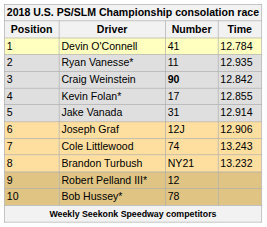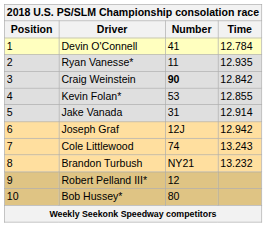 <table class="wikitable mw-collapsible mw-collapsed">
 <tr>
 <th colspan="4">2018 U.S. PS/SLM Championship consolation race</th>
 </tr>
 <tr>
 <th>Position</th>
 <th>Driver</th>
 <th>Number</th>
 <th>Time</th>
 </tr>
 <tr style="background-color:#FFFFBF">
 <td>1</td>
 <td>Devin O'Connell</td>
 <td>41</td>
 <td>12.784</td>
 </tr>
 <tr style="background-color:#DFDFDF">
 <td>2</td>
 <td>Ryan Vanesse*</td>
 <td>11</td>
 <td>12.935</td>
 </tr>
 <tr style="background-color:#DFDFDF">
 <td>3</td>
 <td>Craig Weinstein</td>
 <td><strong>90</strong></td>
 <td>12.842</td>
 </tr>
 <tr style="background-color:#DFDFDF">
 <td>4</td>
 <td>Kevin Folan*</td>
-<td>17</td>
+<td>53</td>
 <td>12.855</td>
 </tr>
 <tr style="background-color:#DFDFDF">
 <td>5</td>
 <td>Jake Vanada</td>
 <td>31</td>
 <td>12.914</td>
 </tr>
 <tr style="background-color:#FFDF9F">
 <td>6</td>
 <td>Joseph Graf</td>
 <td>12J</td>
-<td>12.906</td>
+<td>12.942</td>
 </tr>
 <tr style="background-color:#FFDF9F">
 <td>7</td>
 <td>Cole Littlewood</td>
 <td>74</td>
 <td>13.243</td>
 </tr>
 <tr style="background-color:#FFDF9F">
 <td>8</td>
 <td>Brandon Turbush</td>
 <td>NY21</td>
 <td>13.232</td>
 </tr>
 <tr style="background-color:#DFC484">
 <td>9</td>
 <td>Robert Pelland III*</td>
 <td>12</td>
 <td></td>
 </tr>
 <tr style="background-color:#DFC484">
 <td>10</td>
 <td>Bob Hussey*</td>
-<td>78</td>
+<td>80</td>
 <td></td>
 </tr>
 <tr>
 <th colspan="4"><small>Weekly Seekonk Speedway competitors</small></th>
 </tr>
 </table>
